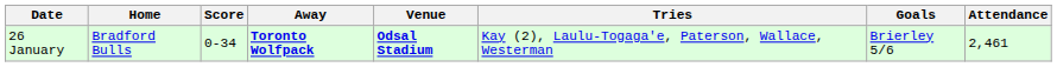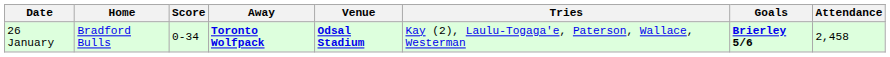 <table class="wikitable" style="font-size:85%;">
 <tr>
 <th>Date</th>
 <th>Home</th>
 <th>Score</th>
 <th>Away</th>
 <th>Venue</th>
 <th>Tries</th>
 <th>Goals</th>
 <th>Attendance</th>
 </tr>
 <tr style="background:#ddffdd;" width=20 | >
 <td>26 January</td>
 <td> <a href='#'>Bradford Bulls</a></td>
 <td>0-34</td>
 <td> <strong><a href='#'>Toronto Wolfpack</a></strong></td>
 <td><strong><a href='#'>Odsal Stadium</a></strong></td>
 <td><a href='#'>Kay</a> (2), <a href='#'>Laulu-Togaga'e</a>, <a href='#'>Paterson</a>, <a href='#'>Wallace</a>, <a href='#'>Westerman</a></td>
-<td><a href='#'>Brierley</a> 5/6</td>
-<td>2,461</td>
+<td><strong><a href='#'>Brierley</a> 5/6</strong></td>
+<td>2,458</td>
 </tr>
 </table>
